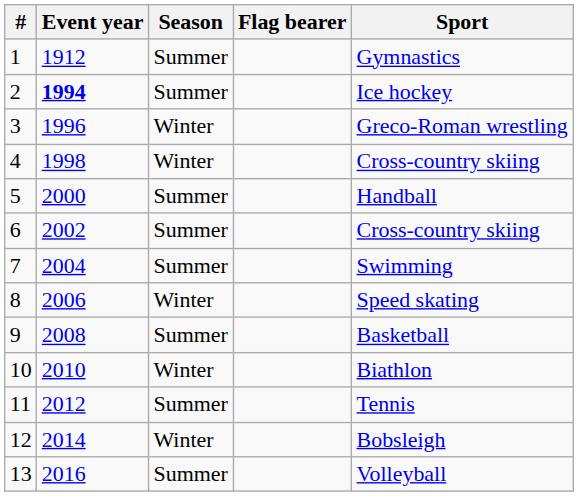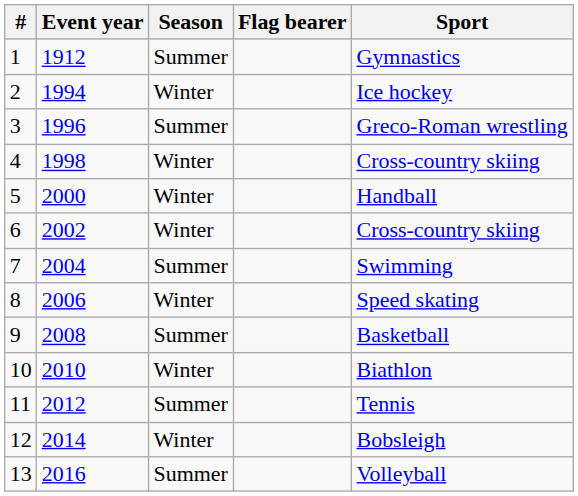 <table class="wikitable sortable">
 <tr>
 <th>#</th>
 <th>Event year</th>
 <th>Season</th>
 <th>Flag bearer</th>
 <th>Sport</th>
 </tr>
 <tr>
 <td>1</td>
 <td><a href='#'>1912</a></td>
 <td>Summer</td>
 <td></td>
 <td><a href='#'>Gymnastics</a></td>
 </tr>
 <tr>
 <td>2</td>
-<td><strong><a href='#'>1994</a></strong></td>
-<td>Summer</td>
+<td><a href='#'>1994</a></td>
+<td>Winter</td>
 <td></td>
 <td><a href='#'>Ice hockey</a></td>
 </tr>
 <tr>
 <td>3</td>
 <td><a href='#'>1996</a></td>
-<td>Winter</td>
+<td>Summer</td>
 <td></td>
 <td><a href='#'>Greco-Roman wrestling</a></td>
 </tr>
 <tr>
 <td>4</td>
 <td><a href='#'>1998</a></td>
 <td>Winter</td>
 <td></td>
 <td><a href='#'>Cross-country skiing</a></td>
 </tr>
 <tr>
 <td>5</td>
 <td><a href='#'>2000</a></td>
-<td>Summer</td>
+<td>Winter</td>
 <td></td>
 <td><a href='#'>Handball</a></td>
 </tr>
 <tr>
 <td>6</td>
 <td><a href='#'>2002</a></td>
-<td>Summer</td>
+<td>Winter</td>
 <td></td>
 <td><a href='#'>Cross-country skiing</a></td>
 </tr>
 <tr>
 <td>7</td>
 <td><a href='#'>2004</a></td>
 <td>Summer</td>
 <td></td>
 <td><a href='#'>Swimming</a></td>
 </tr>
 <tr>
 <td>8</td>
 <td><a href='#'>2006</a></td>
 <td>Winter</td>
 <td></td>
 <td><a href='#'>Speed skating</a></td>
 </tr>
 <tr>
 <td>9</td>
 <td><a href='#'>2008</a></td>
 <td>Summer</td>
 <td></td>
 <td><a href='#'>Basketball</a></td>
 </tr>
 <tr>
 <td>10</td>
 <td><a href='#'>2010</a></td>
 <td>Winter</td>
 <td></td>
 <td><a href='#'>Biathlon</a></td>
 </tr>
 <tr>
 <td>11</td>
 <td><a href='#'>2012</a></td>
 <td>Summer</td>
 <td></td>
 <td><a href='#'>Tennis</a></td>
 </tr>
 <tr>
 <td>12</td>
 <td><a href='#'>2014</a></td>
 <td>Winter</td>
 <td></td>
 <td><a href='#'>Bobsleigh</a></td>
 </tr>
 <tr>
 <td>13</td>
 <td><a href='#'>2016</a></td>
 <td>Summer</td>
 <td></td>
 <td><a href='#'>Volleyball</a></td>
 </tr>
 </table>
